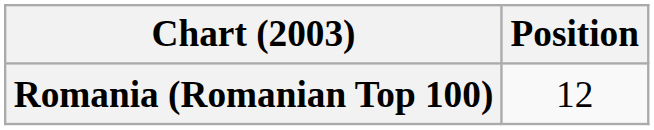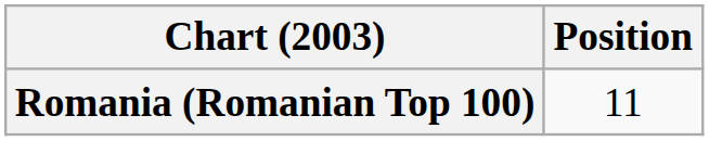 <table class="wikitable plainrowheaders" style="text-align:center">
 <tr>
 <th scope="col">Chart (2003)</th>
 <th scope="col">Position</th>
 </tr>
 <tr>
 <th scope="row">Romania (Romanian Top 100)</th>
-<td>12</td>
+<td>11</td>
 </tr>
 </table>
